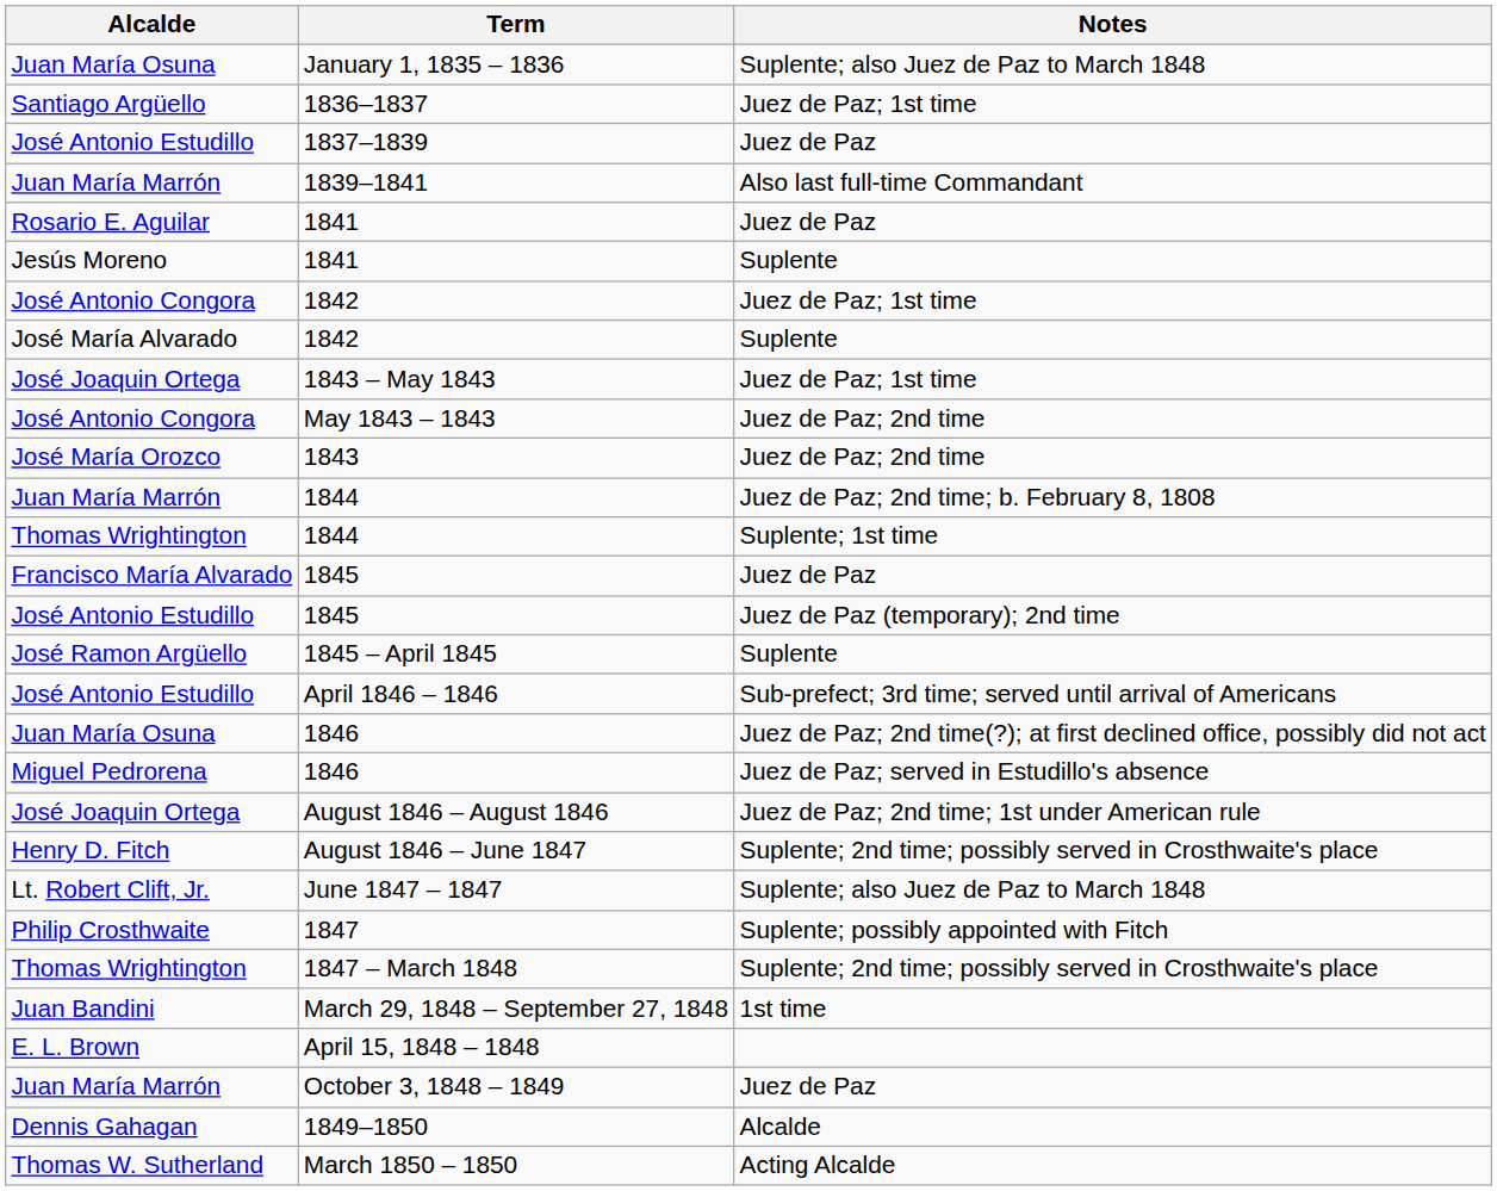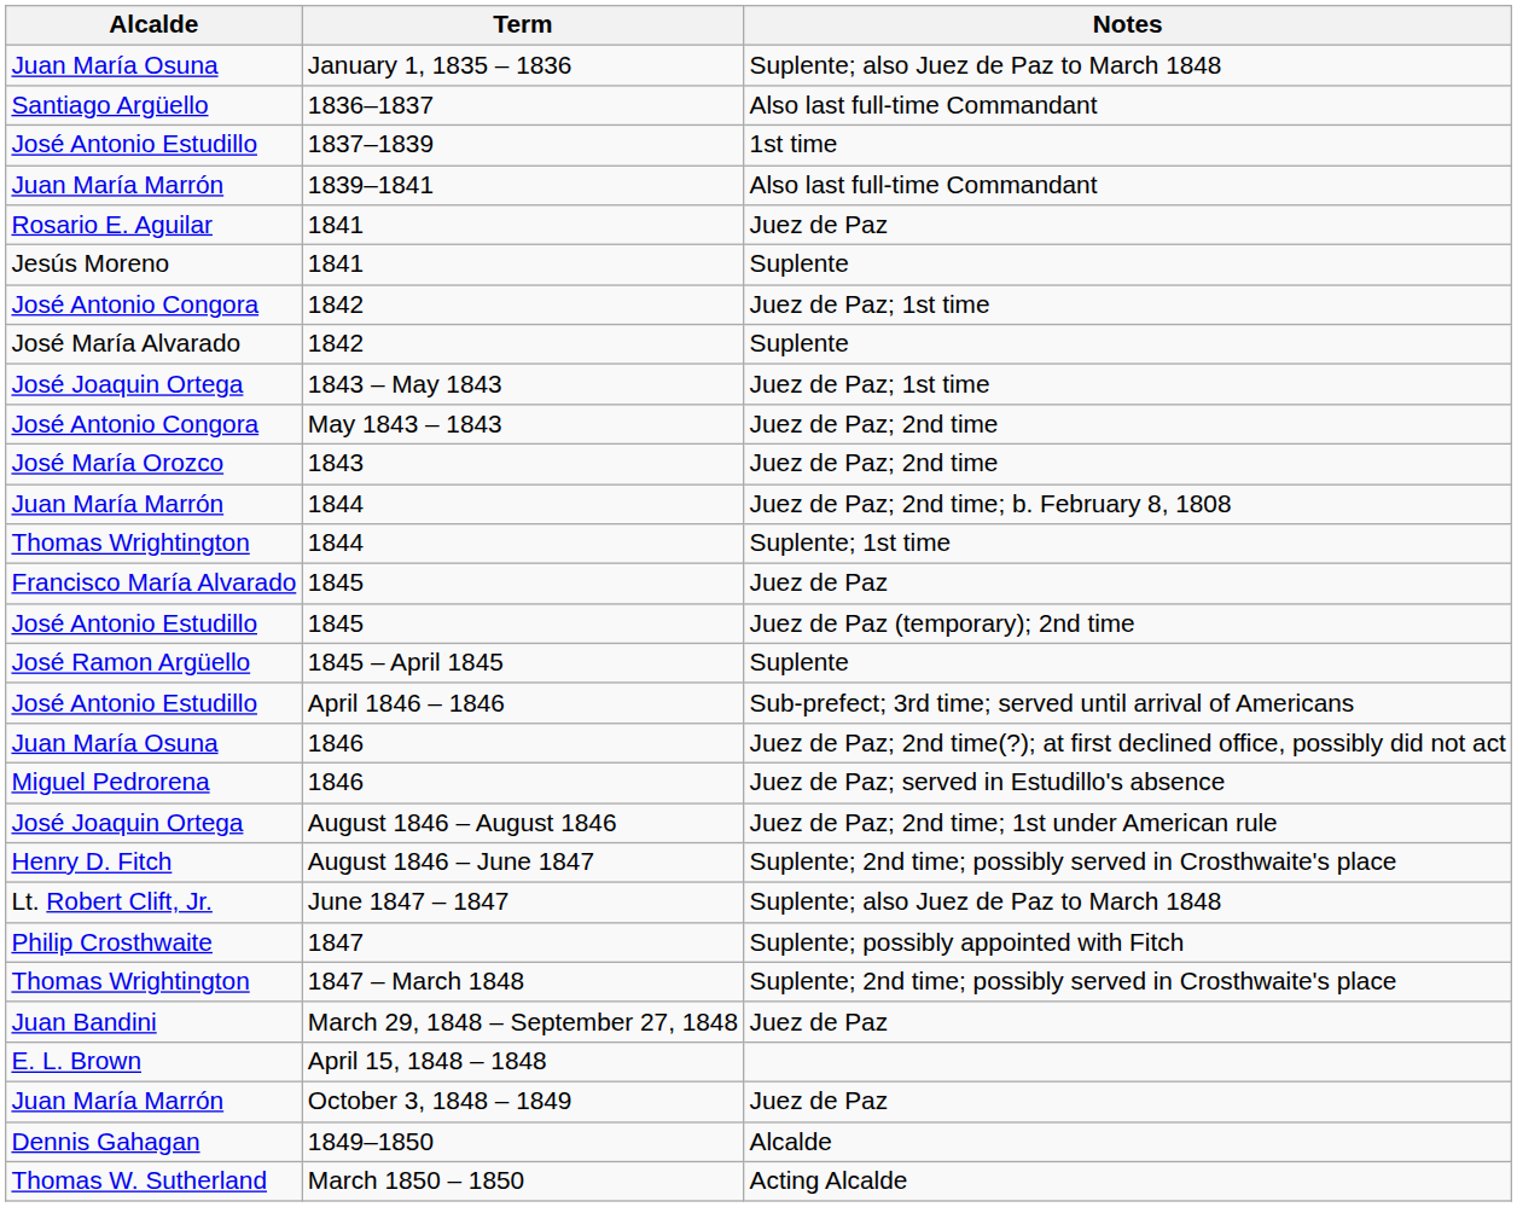 <table class="wikitable">
 <tr>
 <th>Alcalde</th>
 <th>Term</th>
 <th>Notes</th>
 </tr>
 <tr>
 <td><a href='#'>Juan María Osuna</a></td>
 <td>January 1, 1835 – 1836</td>
 <td>Suplente; also Juez de Paz to March 1848</td>
 </tr>
 <tr>
 <td><a href='#'>Santiago Argüello</a></td>
 <td>1836–1837</td>
-<td>Juez de Paz; 1st time</td>
+<td>Also last full-time Commandant</td>
 </tr>
 <tr>
 <td><a href='#'>José Antonio Estudillo</a></td>
 <td>1837–1839</td>
-<td>Juez de Paz</td>
+<td>1st time</td>
 </tr>
 <tr>
 <td><a href='#'>Juan María Marrón</a></td>
 <td>1839–1841</td>
 <td>Also last full-time Commandant</td>
 </tr>
 <tr>
 <td><a href='#'>Rosario E. Aguilar</a></td>
 <td>1841</td>
 <td>Juez de Paz</td>
 </tr>
 <tr>
 <td>Jesús Moreno</td>
 <td>1841</td>
 <td>Suplente</td>
 </tr>
 <tr>
 <td><a href='#'>José Antonio Congora</a></td>
 <td>1842</td>
 <td>Juez de Paz; 1st time</td>
 </tr>
 <tr>
 <td>José María Alvarado</td>
 <td>1842</td>
 <td>Suplente</td>
 </tr>
 <tr>
 <td><a href='#'>José Joaquin Ortega</a></td>
 <td>1843 – May 1843</td>
 <td>Juez de Paz; 1st time</td>
 </tr>
 <tr>
 <td><a href='#'>José Antonio Congora</a></td>
 <td>May 1843 – 1843</td>
 <td>Juez de Paz; 2nd time</td>
 </tr>
 <tr>
 <td><a href='#'>José María Orozco</a></td>
 <td>1843</td>
 <td>Juez de Paz; 2nd time</td>
 </tr>
 <tr>
 <td><a href='#'>Juan María Marrón</a></td>
 <td>1844</td>
 <td>Juez de Paz; 2nd time; b. February 8, 1808</td>
 </tr>
 <tr>
 <td><a href='#'>Thomas Wrightington</a></td>
 <td>1844</td>
 <td>Suplente; 1st time</td>
 </tr>
 <tr>
 <td><a href='#'>Francisco María Alvarado</a></td>
 <td>1845</td>
 <td>Juez de Paz</td>
 </tr>
 <tr>
 <td><a href='#'>José Antonio Estudillo</a></td>
 <td>1845</td>
 <td>Juez de Paz (temporary); 2nd time</td>
 </tr>
 <tr>
 <td><a href='#'>José Ramon Argüello</a></td>
 <td>1845 – April 1845</td>
 <td>Suplente</td>
 </tr>
 <tr>
 <td><a href='#'>José Antonio Estudillo</a></td>
 <td>April 1846 – 1846</td>
 <td>Sub-prefect; 3rd time; served until arrival of Americans</td>
 </tr>
 <tr>
 <td><a href='#'>Juan María Osuna</a></td>
 <td>1846</td>
 <td>Juez de Paz; 2nd time(?); at first declined office, possibly did not act</td>
 </tr>
 <tr>
 <td><a href='#'>Miguel Pedrorena</a></td>
 <td>1846</td>
 <td>Juez de Paz; served in Estudillo's absence</td>
 </tr>
 <tr>
 <td><a href='#'>José Joaquin Ortega</a></td>
 <td>August 1846 – August 1846</td>
 <td>Juez de Paz; 2nd time; 1st under American rule</td>
 </tr>
 <tr>
 <td><a href='#'>Henry D. Fitch</a></td>
 <td>August 1846 – June 1847</td>
 <td>Suplente; 2nd time; possibly served in Crosthwaite's place</td>
 </tr>
 <tr>
 <td>Lt. <a href='#'>Robert Clift, Jr.</a></td>
 <td>June 1847 – 1847</td>
 <td>Suplente; also Juez de Paz to March 1848</td>
 </tr>
 <tr>
 <td><a href='#'>Philip Crosthwaite</a></td>
 <td>1847</td>
 <td>Suplente; possibly appointed with Fitch</td>
 </tr>
 <tr>
 <td><a href='#'>Thomas Wrightington</a></td>
 <td>1847 – March 1848</td>
 <td>Suplente; 2nd time; possibly served in Crosthwaite's place</td>
 </tr>
 <tr>
 <td><a href='#'>Juan Bandini</a></td>
 <td>March 29, 1848 – September 27, 1848</td>
-<td>1st time</td>
+<td>Juez de Paz</td>
 </tr>
 <tr>
 <td><a href='#'>E. L. Brown</a></td>
 <td>April 15, 1848 – 1848</td>
 <td></td>
 </tr>
 <tr>
 <td><a href='#'>Juan María Marrón</a></td>
 <td>October 3, 1848  – 1849</td>
 <td>Juez de Paz</td>
 </tr>
 <tr>
 <td><a href='#'>Dennis Gahagan</a></td>
 <td>1849–1850</td>
 <td>Alcalde</td>
 </tr>
 <tr>
 <td><a href='#'>Thomas W. Sutherland</a></td>
 <td>March 1850 – 1850</td>
 <td>Acting Alcalde</td>
 </tr>
 </table>
